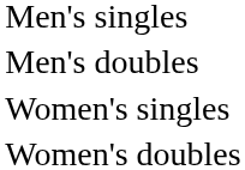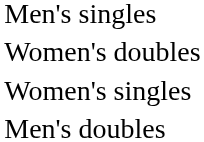 <table>
 <tr>
 <td>Men's singles <br> </td>
+<td></td>
+<td></td>
+<td></td>
+</tr>
+<tr>
+<td>Women's doubles <br> </td>
+<td></td>
+<td></td>
+<td></td>
+</tr>
+<tr>
+<td>Women's singles <br> </td>
 <td></td>
 <td></td>
 <td></td>
 </tr>
 <tr>
 <td>Men's doubles <br> </td>
 <td></td>
 <td></td>
 <td></td>
 </tr>
 <tr>
-<td>Women's singles <br> </td>
-<td></td>
-<td></td>
-<td></td>
-</tr>
-<tr>
-<td>Women's doubles <br> </td>
-<td></td>
-<td></td>
-<td></td>
-</tr>
-<tr>
 </tr>
 </table>
